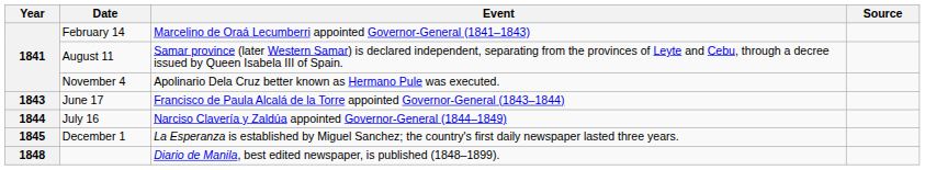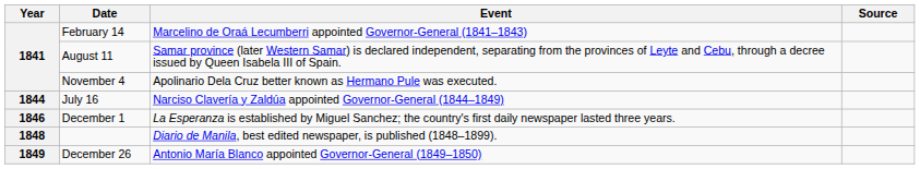 <table class="wikitable toptextcells" style="width:100%;">
 <tr>
 <th scope="col" style="width:6%;">Year</th>
 <th scope="col" style="width:10%;">Date</th>
 <th scope="col">Event</th>
 <th scope="col" style="width:8%;">Source</th>
 </tr>
 <tr>
 <th scope="row" rowspan="3">1841</th>
 <td>February 14</td>
 <td><a href='#'>Marcelino de Oraá Lecumberri</a> appointed <a href='#'>Governor-General (1841–1843)</a></td>
 <td></td>
 </tr>
 <tr>
 <td>August 11</td>
 <td><a href='#'>Samar province</a> (later <a href='#'>Western Samar</a>) is declared independent, separating from the provinces of <a href='#'>Leyte</a> and <a href='#'>Cebu</a>, through a decree issued by Queen Isabela III of Spain.</td>
 <td></td>
 </tr>
 <tr>
 <td>November 4</td>
 <td>Apolinario Dela Cruz better known as <a href='#'>Hermano Pule</a> was executed.</td>
 <td></td>
 </tr>
 <tr>
-<th scope="row">1843</th>
-<td>June 17</td>
-<td><a href='#'>Francisco de Paula Alcalá de la Torre</a> appointed <a href='#'>Governor-General (1843–1844)</a></td>
-<td></td>
-</tr>
-<tr>
 <th scope="row">1844</th>
 <td>July 16</td>
 <td><a href='#'>Narciso Clavería y Zaldúa</a> appointed <a href='#'>Governor-General (1844–1849)</a></td>
 <td></td>
 </tr>
 <tr>
-<th scope="row">1845</th>
+<th scope="row">1846</th>
 <td>December 1</td>
 <td><em>La Esperanza</em> is established by Miguel Sanchez; the country's first daily newspaper lasted three years.</td>
 <td></td>
 </tr>
 <tr>
 <th scope="row">1848</th>
 <td></td>
 <td><em><a href='#'>Diario de Manila</a></em>, best edited newspaper, is published (1848–1899).</td>
 <td></td>
 </tr>
+<tr>
+<th scope="row">1849</th>
+<td>December 26</td>
+<td><a href='#'>Antonio María Blanco</a> appointed <a href='#'>Governor-General (1849–1850)</a></td>
+<td></td>
+</tr>
 </table>
